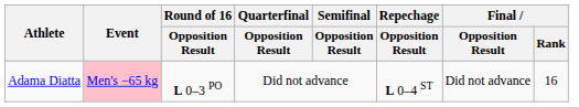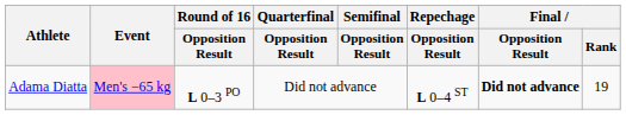 <table class="wikitable" style="font-size:90%">
 <tr>
 <th rowspan=2>Athlete</th>
 <th rowspan=2>Event</th>
 <th>Round of 16</th>
 <th>Quarterfinal</th>
 <th>Semifinal</th>
 <th>Repechage</th>
 <th colspan=2>Final / </th>
 </tr>
 <tr style="font-size: 95%">
 <th>Opposition<br>Result</th>
 <th>Opposition<br>Result</th>
 <th>Opposition<br>Result</th>
 <th>Opposition<br>Result</th>
 <th>Opposition<br>Result</th>
 <th>Rank</th>
 </tr>
 <tr align=center>
 <td align=left><a href='#'>Adama Diatta</a></td>
 <td align=left style="background: pink;"><a href='#'>Men's −65 kg</a></td>
 <td><br><strong>L</strong> 0–3 <sup>PO</sup></td>
 <td colspan=2>Did not advance</td>
 <td><br><strong>L</strong> 0–4 <sup>ST</sup></td>
-<td>Did not advance</td>
-<td>16</td>
+<td><strong>Did not advance</strong></td>
+<td>19</td>
 </tr>
 </table>
